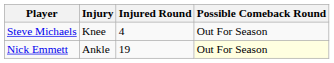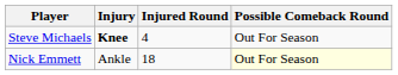 <table class="wikitable" style="text-align:left;">
 <tr>
 <th>Player</th>
 <th>Injury</th>
 <th>Injured Round</th>
 <th>Possible Comeback Round</th>
 </tr>
 <tr>
 <td><a href='#'>Steve Michaels</a></td>
-<td>Knee</td>
+<td><strong>Knee</strong></td>
 <td>4</td>
 <td>Out For Season</td>
 </tr>
 <tr>
 <td><a href='#'>Nick Emmett</a></td>
 <td>Ankle</td>
-<td>19</td>
+<td>18</td>
 <td style="background: lightyellow;">Out For Season</td>
 </tr>
 </table>
